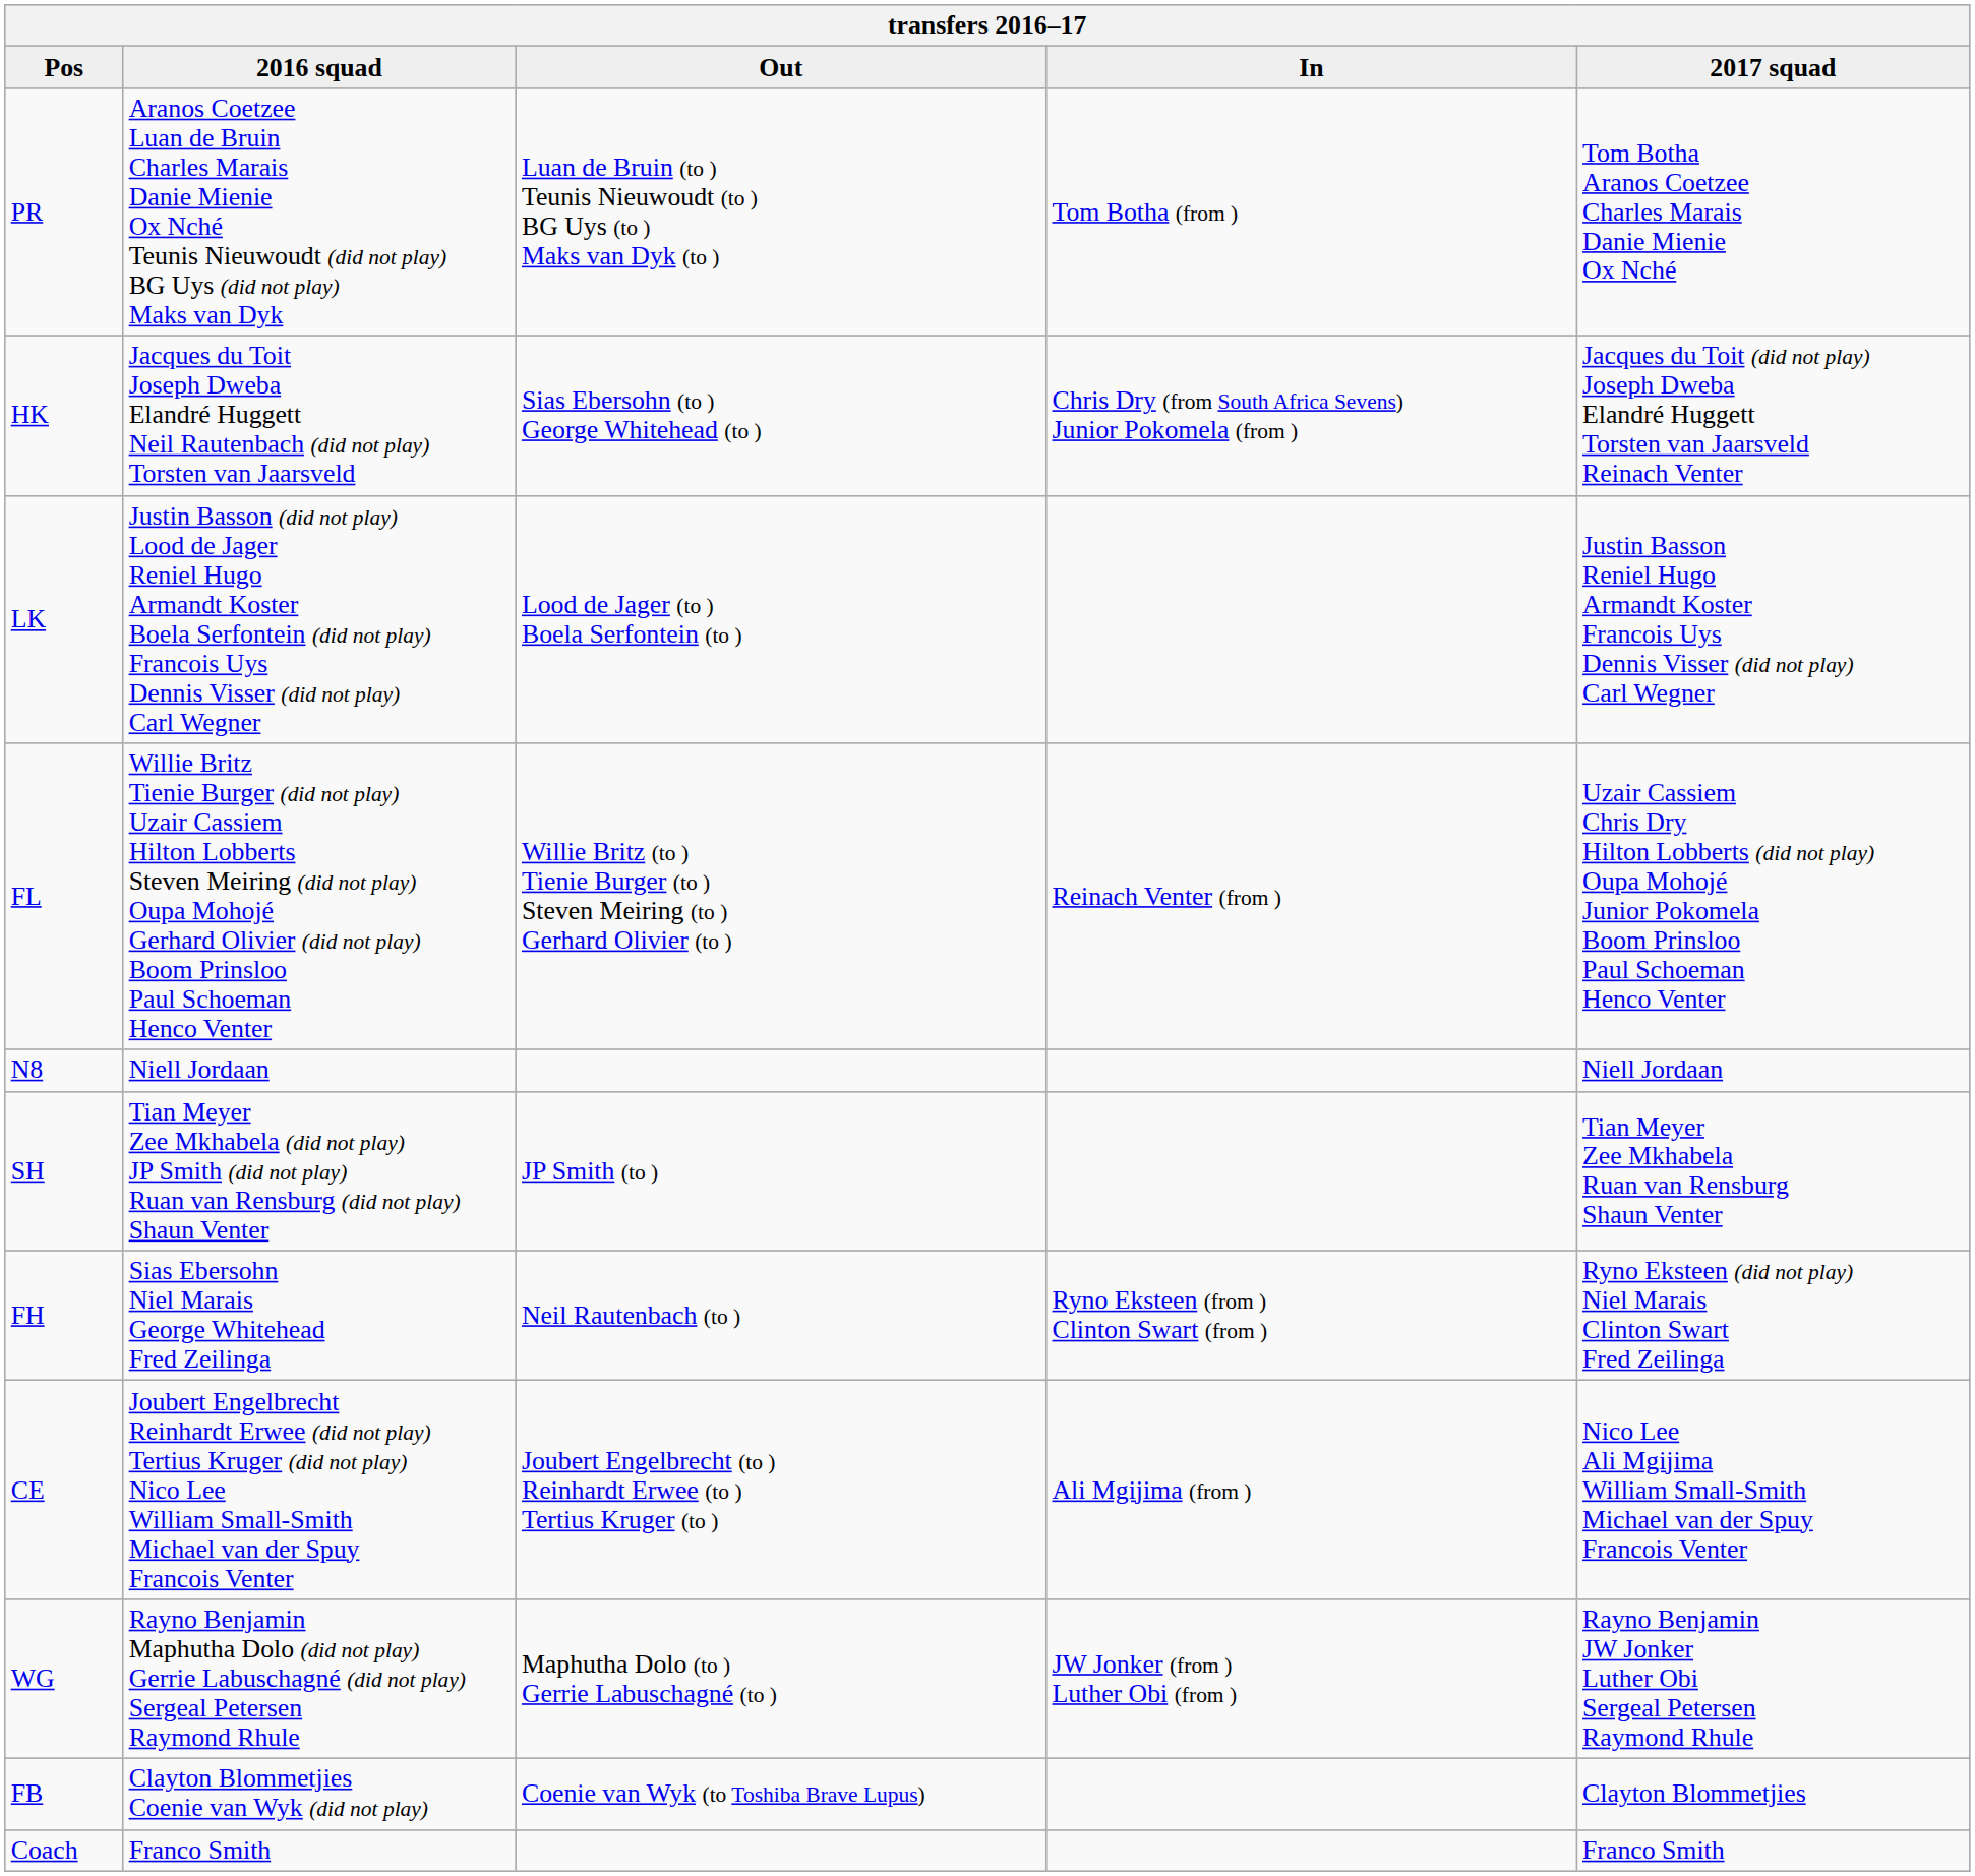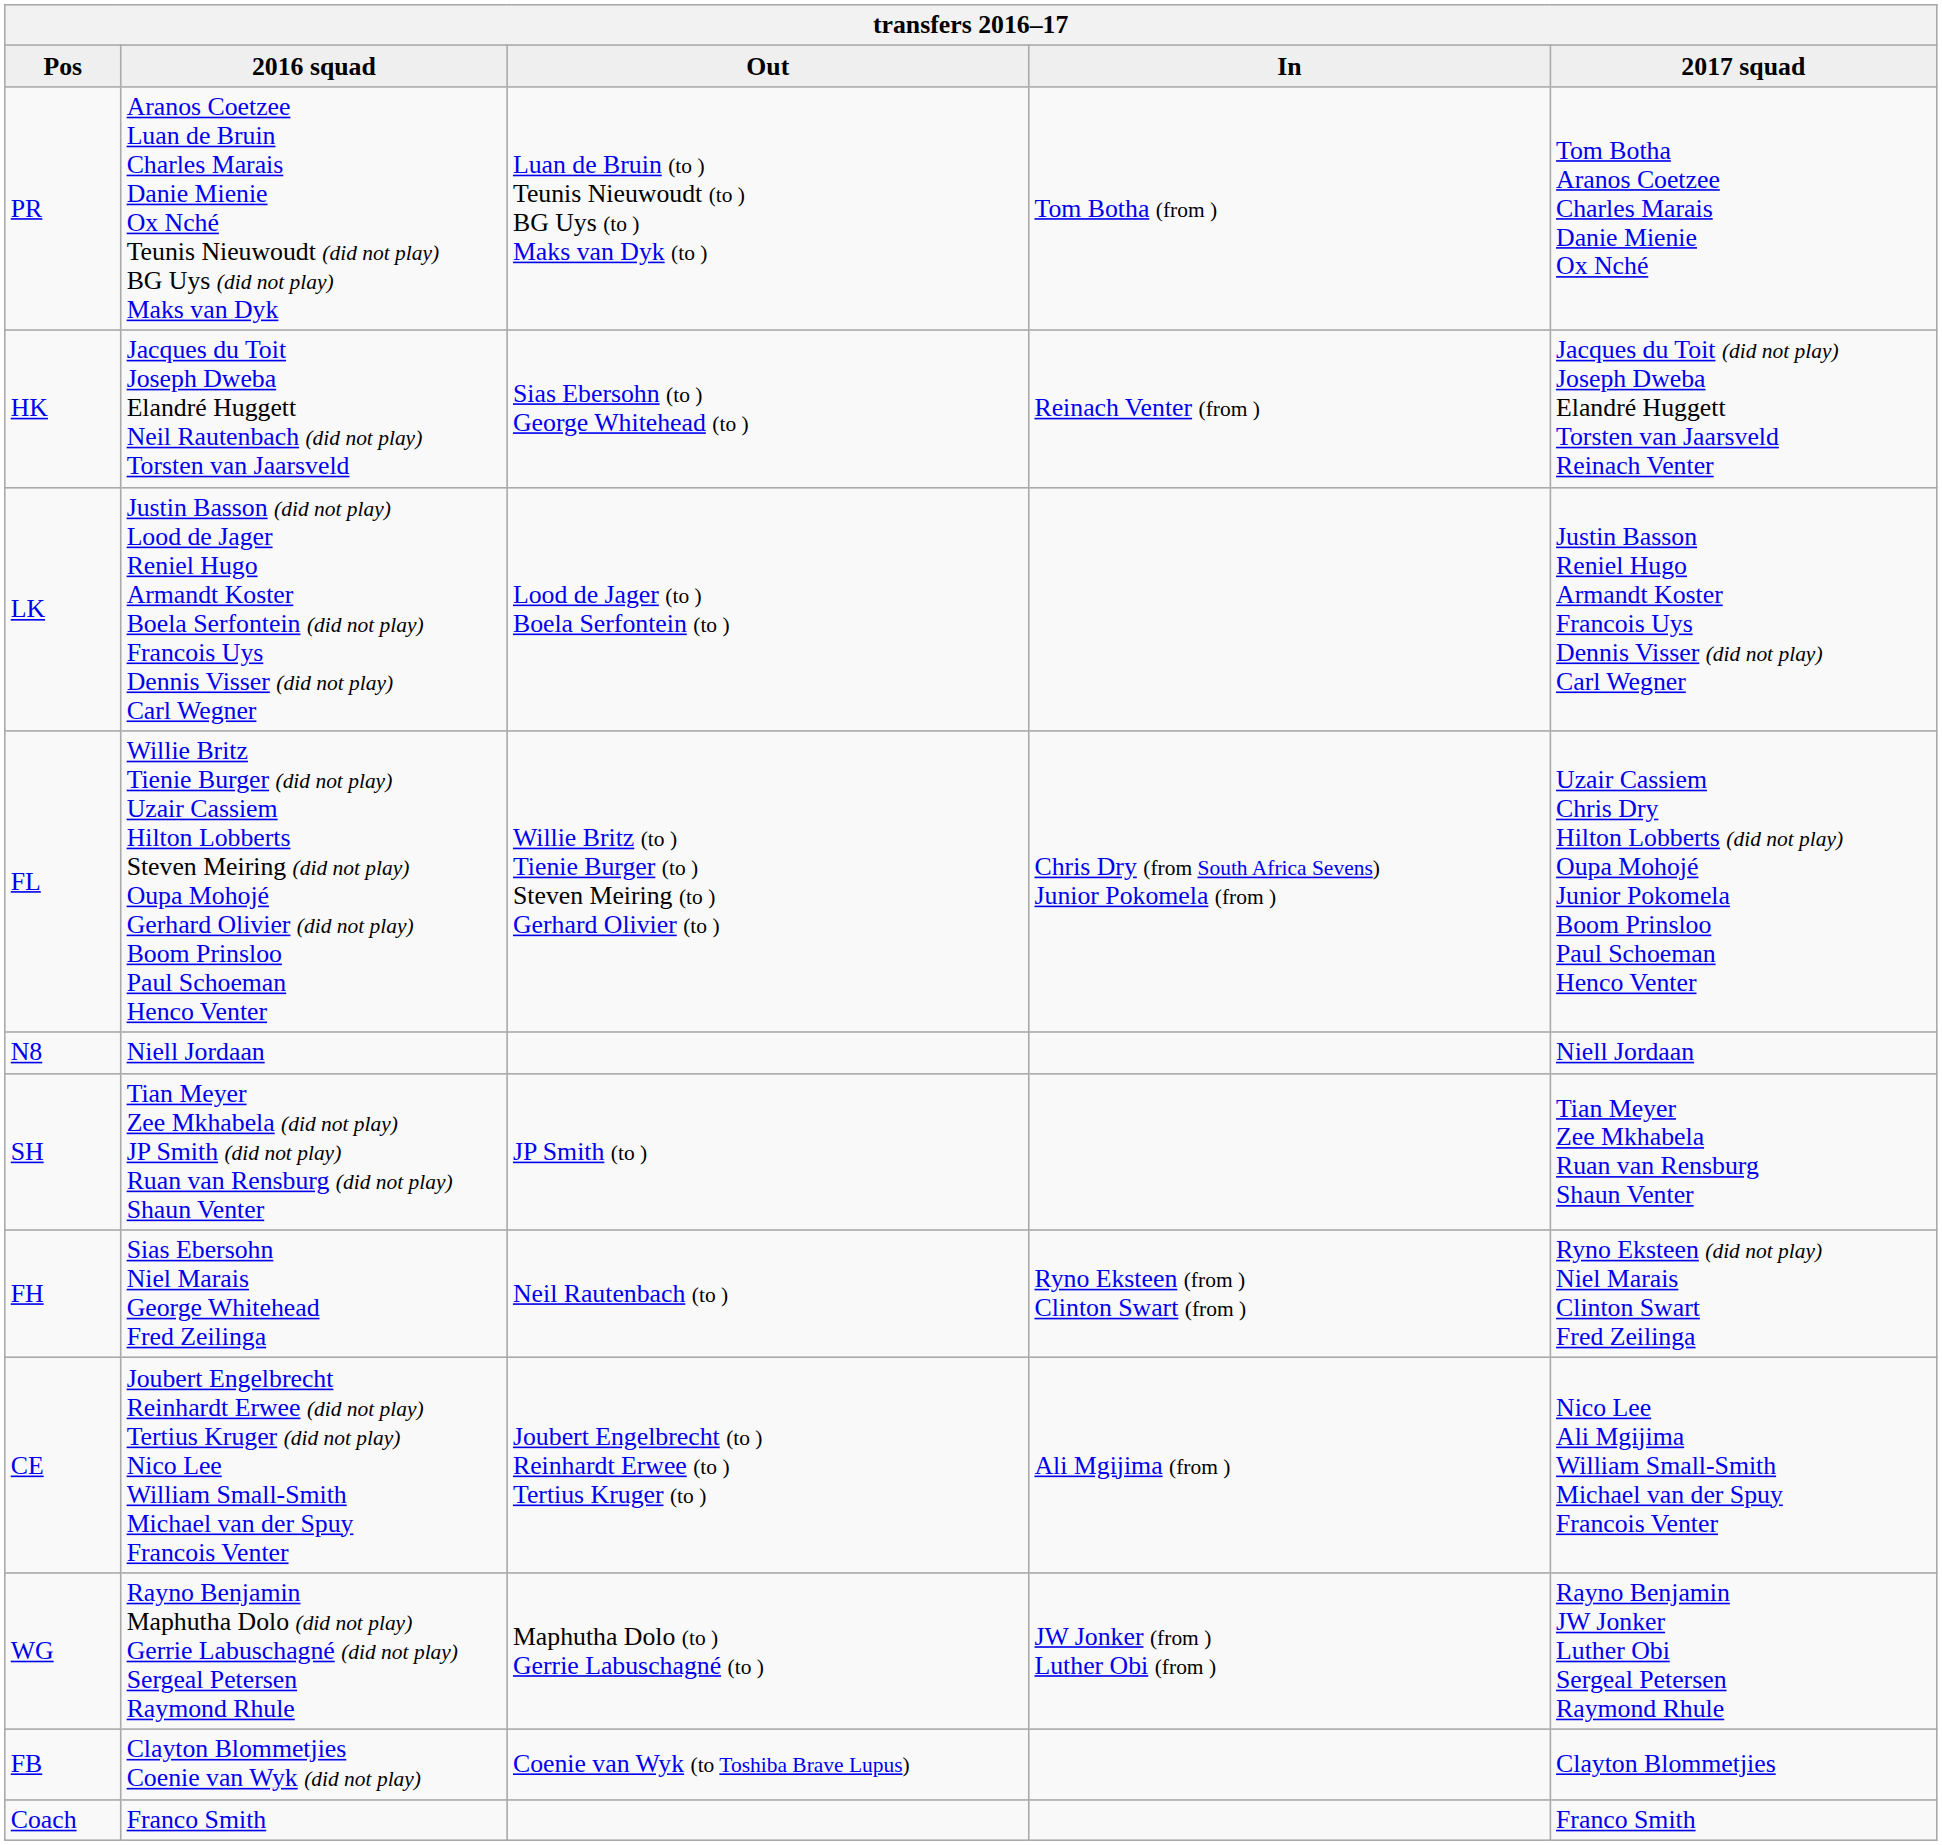 <table class="wikitable" style="text-align: left; width:95%">
 <tr>
 <th colspan="100%"> transfers 2016–17</th>
 </tr>
 <tr>
 <th style="background:#efefef; width:6%;">Pos</th>
 <th style="background:#efefef; width:20%;">2016 squad</th>
 <th style="background:#efefef; width:27%;">Out</th>
 <th style="background:#efefef; width:27%;">In</th>
 <th style="background:#efefef; width:20%;">2017 squad</th>
 </tr>
 <tr>
 <td><a href='#'>PR</a></td>
 <td> <a href='#'>Aranos Coetzee</a> <br> <a href='#'>Luan de Bruin</a> <br> <a href='#'>Charles Marais</a> <br> <a href='#'>Danie Mienie</a> <br> <a href='#'>Ox Nché</a> <br> Teunis Nieuwoudt <small><em>(did not play)</em></small> <br> BG Uys <small><em>(did not play)</em></small> <br> <a href='#'>Maks van Dyk</a></td>
 <td>  <a href='#'>Luan de Bruin</a> <small>(to )</small> <br>  Teunis Nieuwoudt <small>(to )</small> <br>  BG Uys <small>(to )</small> <br>  <a href='#'>Maks van Dyk</a> <small>(to )</small></td>
 <td>  <a href='#'>Tom Botha</a> <small>(from )</small></td>
 <td> <a href='#'>Tom Botha</a> <br> <a href='#'>Aranos Coetzee</a> <br> <a href='#'>Charles Marais</a> <br> <a href='#'>Danie Mienie</a> <br> <a href='#'>Ox Nché</a></td>
 </tr>
 <tr>
 <td><a href='#'>HK</a></td>
 <td> <a href='#'>Jacques du Toit</a> <br> <a href='#'>Joseph Dweba</a> <br> Elandré Huggett <br> <a href='#'>Neil Rautenbach</a> <small><em>(did not play)</em></small> <br> <a href='#'>Torsten van Jaarsveld</a></td>
 <td>  <a href='#'>Sias Ebersohn</a> <small>(to )</small> <br>  <a href='#'>George Whitehead</a> <small>(to )</small></td>
-<td>  <a href='#'>Chris Dry</a> <small>(from <a href='#'>South Africa Sevens</a>)</small> <br>  <a href='#'>Junior Pokomela</a> <small>(from )</small></td>
+<td>  <a href='#'>Reinach Venter</a> <small>(from )</small></td>
 <td> <a href='#'>Jacques du Toit</a> <small><em>(did not play)</em></small> <br> <a href='#'>Joseph Dweba</a> <br> Elandré Huggett <br> <a href='#'>Torsten van Jaarsveld</a> <br> <a href='#'>Reinach Venter</a></td>
 </tr>
 <tr>
 <td><a href='#'>LK</a></td>
 <td> <a href='#'>Justin Basson</a> <small><em>(did not play)</em></small> <br> <a href='#'>Lood de Jager</a> <br> <a href='#'>Reniel Hugo</a> <br> <a href='#'>Armandt Koster</a> <br> <a href='#'>Boela Serfontein</a> <small><em>(did not play)</em></small> <br> <a href='#'>Francois Uys</a> <br> <a href='#'>Dennis Visser</a> <small><em>(did not play)</em></small> <br> <a href='#'>Carl Wegner</a></td>
 <td>  <a href='#'>Lood de Jager</a> <small>(to )</small> <br>  <a href='#'>Boela Serfontein</a> <small>(to )</small></td>
 <td></td>
 <td> <a href='#'>Justin Basson</a> <br> <a href='#'>Reniel Hugo</a> <br> <a href='#'>Armandt Koster</a> <br> <a href='#'>Francois Uys</a> <br> <a href='#'>Dennis Visser</a> <small><em>(did not play)</em></small> <br> <a href='#'>Carl Wegner</a></td>
 </tr>
 <tr>
 <td><a href='#'>FL</a></td>
 <td> <a href='#'>Willie Britz</a> <br> <a href='#'>Tienie Burger</a> <small><em>(did not play)</em></small> <br> <a href='#'>Uzair Cassiem</a> <br> <a href='#'>Hilton Lobberts</a> <br> Steven Meiring <small><em>(did not play)</em></small> <br> <a href='#'>Oupa Mohojé</a> <br> <a href='#'>Gerhard Olivier</a> <small><em>(did not play)</em></small> <br> <a href='#'>Boom Prinsloo</a> <br> <a href='#'>Paul Schoeman</a> <br> <a href='#'>Henco Venter</a></td>
 <td>  <a href='#'>Willie Britz</a> <small>(to )</small> <br>  <a href='#'>Tienie Burger</a> <small>(to )</small> <br>  Steven Meiring <small>(to )</small> <br>  <a href='#'>Gerhard Olivier</a> <small>(to )</small></td>
-<td>  <a href='#'>Reinach Venter</a> <small>(from )</small></td>
+<td>  <a href='#'>Chris Dry</a> <small>(from <a href='#'>South Africa Sevens</a>)</small> <br>  <a href='#'>Junior Pokomela</a> <small>(from )</small></td>
 <td> <a href='#'>Uzair Cassiem</a> <br> <a href='#'>Chris Dry</a> <br> <a href='#'>Hilton Lobberts</a> <small><em>(did not play)</em></small> <br> <a href='#'>Oupa Mohojé</a> <br> <a href='#'>Junior Pokomela</a> <br> <a href='#'>Boom Prinsloo</a> <br> <a href='#'>Paul Schoeman</a> <br> <a href='#'>Henco Venter</a></td>
 </tr>
 <tr>
 <td><a href='#'>N8</a></td>
 <td> <a href='#'>Niell Jordaan</a></td>
 <td></td>
 <td></td>
 <td> <a href='#'>Niell Jordaan</a></td>
 </tr>
 <tr>
 <td><a href='#'>SH</a></td>
 <td> <a href='#'>Tian Meyer</a> <br> <a href='#'>Zee Mkhabela</a> <small><em>(did not play)</em></small> <br> <a href='#'>JP Smith</a> <small><em>(did not play)</em></small> <br> <a href='#'>Ruan van Rensburg</a> <small><em>(did not play)</em></small> <br> <a href='#'>Shaun Venter</a></td>
 <td>  <a href='#'>JP Smith</a> <small>(to )</small></td>
 <td></td>
 <td> <a href='#'>Tian Meyer</a> <br> <a href='#'>Zee Mkhabela</a> <br> <a href='#'>Ruan van Rensburg</a> <br> <a href='#'>Shaun Venter</a></td>
 </tr>
 <tr>
 <td><a href='#'>FH</a></td>
 <td> <a href='#'>Sias Ebersohn</a> <br> <a href='#'>Niel Marais</a> <br> <a href='#'>George Whitehead</a> <br> <a href='#'>Fred Zeilinga</a></td>
 <td>  <a href='#'>Neil Rautenbach</a> <small>(to )</small></td>
 <td>  <a href='#'>Ryno Eksteen</a> <small>(from )</small> <br>  <a href='#'>Clinton Swart</a> <small>(from )</small></td>
 <td> <a href='#'>Ryno Eksteen</a> <small><em>(did not play)</em></small> <br> <a href='#'>Niel Marais</a> <br> <a href='#'>Clinton Swart</a> <br> <a href='#'>Fred Zeilinga</a></td>
 </tr>
 <tr>
 <td><a href='#'>CE</a></td>
 <td> <a href='#'>Joubert Engelbrecht</a> <br> <a href='#'>Reinhardt Erwee</a> <small><em>(did not play)</em></small> <br> <a href='#'>Tertius Kruger</a> <small><em>(did not play)</em></small> <br> <a href='#'>Nico Lee</a> <br> <a href='#'>William Small-Smith</a> <br> <a href='#'>Michael van der Spuy</a> <br> <a href='#'>Francois Venter</a></td>
 <td>  <a href='#'>Joubert Engelbrecht</a> <small>(to )</small> <br>  <a href='#'>Reinhardt Erwee</a> <small>(to )</small> <br>  <a href='#'>Tertius Kruger</a> <small>(to )</small></td>
 <td>  <a href='#'>Ali Mgijima</a> <small>(from )</small></td>
 <td> <a href='#'>Nico Lee</a> <br> <a href='#'>Ali Mgijima</a> <br> <a href='#'>William Small-Smith</a> <br> <a href='#'>Michael van der Spuy</a> <br> <a href='#'>Francois Venter</a></td>
 </tr>
 <tr>
 <td><a href='#'>WG</a></td>
 <td> <a href='#'>Rayno Benjamin</a> <br> Maphutha Dolo <small><em>(did not play)</em></small> <br> <a href='#'>Gerrie Labuschagné</a> <small><em>(did not play)</em></small> <br> <a href='#'>Sergeal Petersen</a> <br> <a href='#'>Raymond Rhule</a></td>
 <td>  Maphutha Dolo <small>(to )</small> <br>  <a href='#'>Gerrie Labuschagné</a> <small>(to )</small></td>
 <td>  <a href='#'>JW Jonker</a> <small>(from )</small> <br>  <a href='#'>Luther Obi</a> <small>(from )</small></td>
 <td> <a href='#'>Rayno Benjamin</a> <br> <a href='#'>JW Jonker</a> <br> <a href='#'>Luther Obi</a> <br> <a href='#'>Sergeal Petersen</a> <br> <a href='#'>Raymond Rhule</a></td>
 </tr>
 <tr>
 <td><a href='#'>FB</a></td>
 <td> <a href='#'>Clayton Blommetjies</a> <br> <a href='#'>Coenie van Wyk</a> <small><em>(did not play)</em></small></td>
 <td>  <a href='#'>Coenie van Wyk</a> <small>(to  <a href='#'>Toshiba Brave Lupus</a>)</small></td>
 <td></td>
 <td> <a href='#'>Clayton Blommetjies</a></td>
 </tr>
 <tr>
 <td><a href='#'>Coach</a></td>
 <td> <a href='#'>Franco Smith</a></td>
 <td></td>
 <td></td>
 <td> <a href='#'>Franco Smith</a></td>
 </tr>
 </table>
